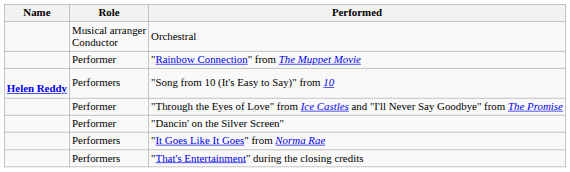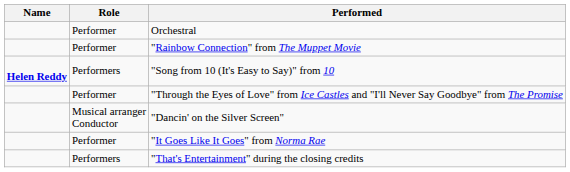 <table class="wikitable sortable">
 <tr>
 <th>Name</th>
 <th>Role</th>
 <th>Performed</th>
 </tr>
 <tr>
 <td scope="row"></td>
-<td>Musical arranger<br>Conductor</td>
+<td>Performer</td>
 <td>Orchestral</td>
 </tr>
 <tr>
 <td scope="row"></td>
 <td>Performer</td>
 <td>"<a href='#'>Rainbow Connection</a>" from <em><a href='#'>The Muppet Movie</a></em></td>
 </tr>
 <tr>
 <td scope="row"><strong> <br><a href='#'>Helen Reddy</a></strong></td>
 <td>Performers</td>
 <td>"Song from 10 (It's Easy to Say)" from <em><a href='#'>10</a></em></td>
 </tr>
 <tr>
 <td scope="row"></td>
 <td>Performer</td>
 <td>"Through the Eyes of Love" from <em><a href='#'>Ice Castles</a></em> and "I'll Never Say Goodbye" from <em><a href='#'>The Promise</a></em></td>
 </tr>
 <tr>
 <td scope="row"></td>
-<td>Performer</td>
+<td>Musical arranger<br>Conductor</td>
 <td>"Dancin' on the Silver Screen"</td>
 </tr>
 <tr>
 <td scope="row"></td>
-<td>Performers</td>
+<td>Performer</td>
 <td>"<a href='#'>It Goes Like It Goes</a>" from <em><a href='#'>Norma Rae</a></em></td>
 </tr>
 <tr>
 <td scope="row"></td>
 <td>Performers</td>
 <td>"<a href='#'>That's Entertainment</a>" during the closing credits</td>
 </tr>
 </table>
